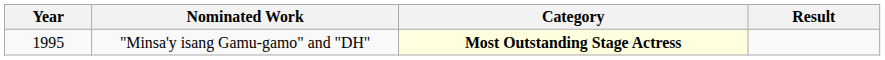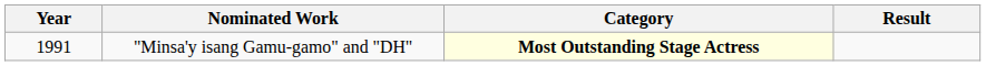 <table width="70%" class="wikitable sortable">
 <tr>
 <th width="10%">Year</th>
 <th width="35%">Nominated Work</th>
 <th width="40%">Category</th>
 <th width="15%">Result</th>
 </tr>
 <tr>
-<td align="center">1995</td>
+<td align="center">1991</td>
 <td align="center">"Minsa'y isang Gamu-gamo" and "DH"</td>
 <td align="center" style="background: lightyellow;"><strong>Most Outstanding Stage Actress</strong></td>
 <td></td>
 </tr>
 </table>
